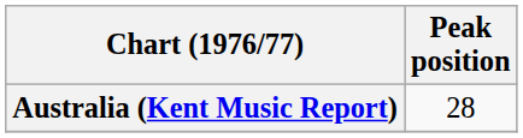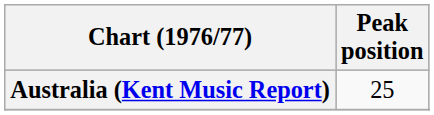 <table class="wikitable sortable plainrowheaders" style="text-align:center">
 <tr>
 <th scope="col">Chart (1976/77)</th>
 <th scope="col">Peak<br>position</th>
 </tr>
 <tr>
 <th scope="row">Australia (<a href='#'>Kent Music Report</a>)</th>
-<td style="text-align:center;">28</td>
+<td style="text-align:center;">25</td>
 </tr>
 <tr>
 </tr>
 <tr>
 </tr>
 <tr>
 </tr>
 <tr>
 </tr>
 </table>
